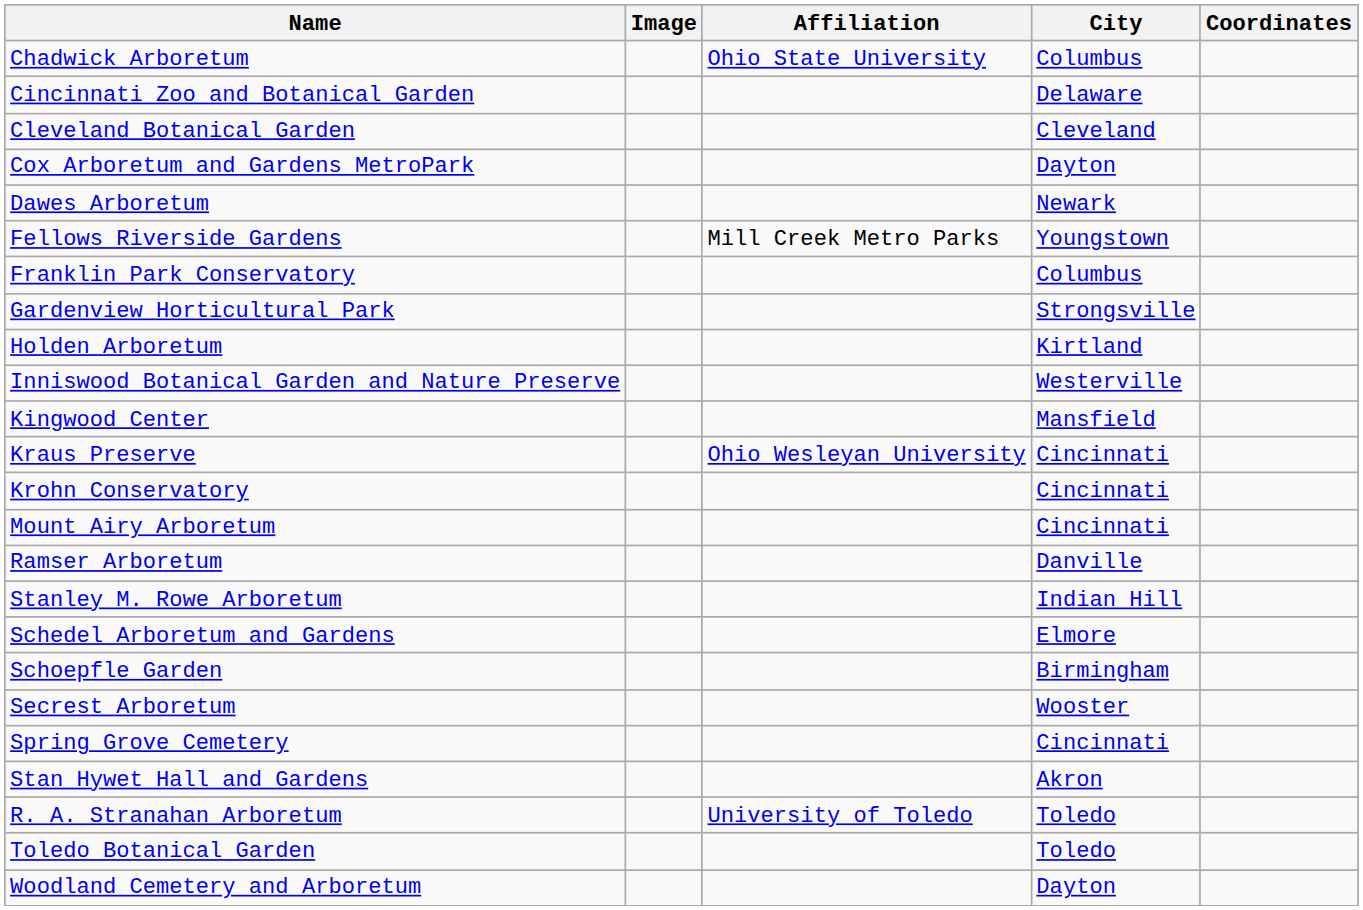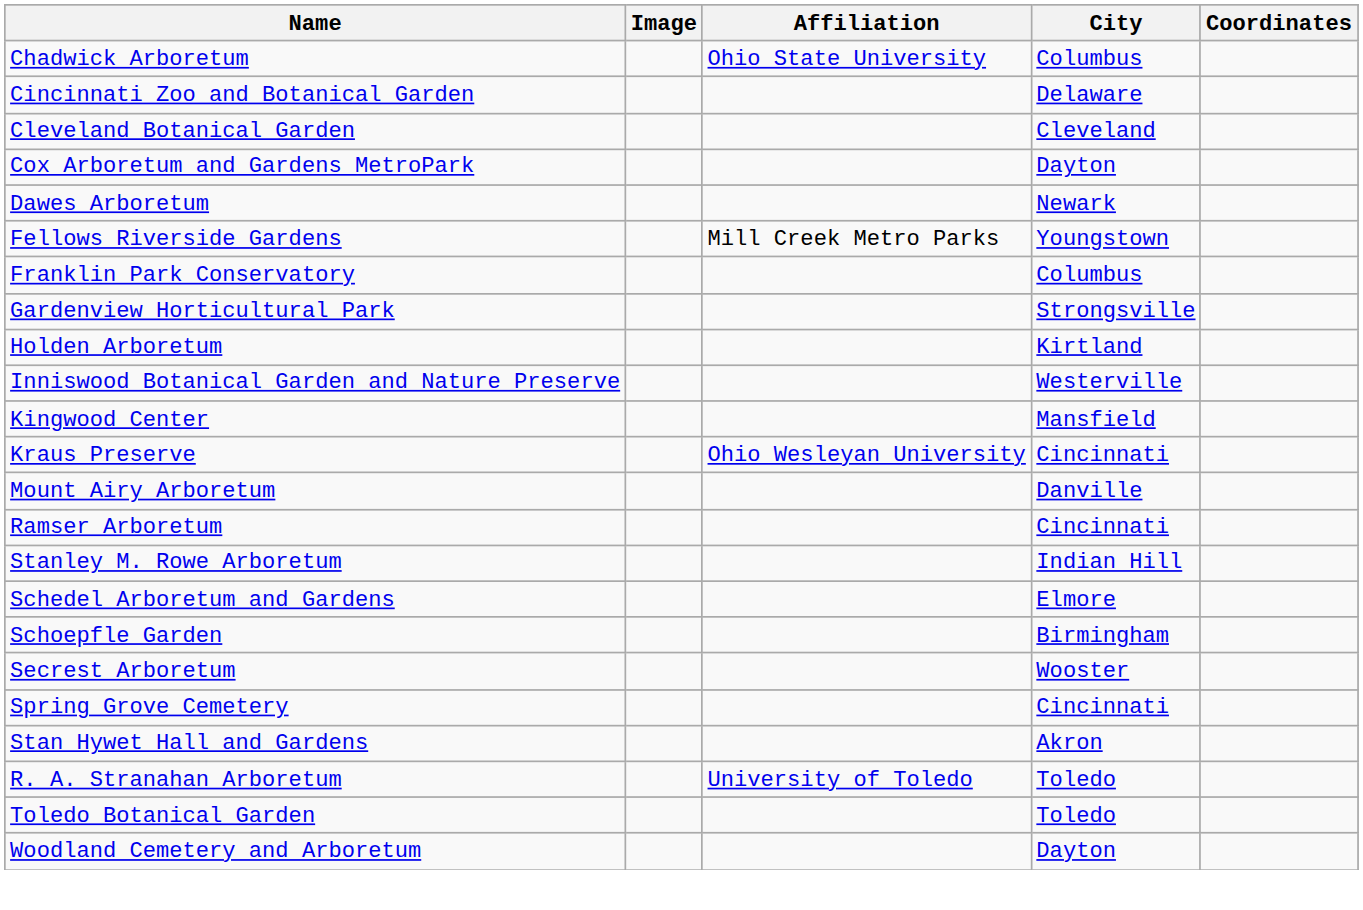 <table class="sortable wikitable">
 <tr>
 <th scope="col">Name</th>
 <th scope="col">Image</th>
 <th scope="col">Affiliation</th>
 <th scope="col">City</th>
 <th scope="col">Coordinates</th>
 </tr>
 <tr>
 <td><a href='#'>Chadwick Arboretum</a></td>
 <td></td>
 <td><a href='#'>Ohio State University</a></td>
 <td><a href='#'>Columbus</a></td>
 <td></td>
 </tr>
 <tr>
 <td><a href='#'>Cincinnati Zoo and Botanical Garden</a></td>
 <td></td>
 <td></td>
 <td><a href='#'>Delaware</a></td>
 <td></td>
 </tr>
 <tr>
 <td><a href='#'>Cleveland Botanical Garden</a></td>
 <td></td>
 <td></td>
 <td><a href='#'>Cleveland</a></td>
 <td></td>
 </tr>
 <tr>
 <td><a href='#'>Cox Arboretum and Gardens MetroPark</a></td>
 <td></td>
 <td></td>
 <td><a href='#'>Dayton</a></td>
 <td></td>
 </tr>
 <tr>
 <td><a href='#'>Dawes Arboretum</a></td>
 <td></td>
 <td></td>
 <td><a href='#'>Newark</a></td>
 <td></td>
 </tr>
 <tr>
 <td><a href='#'>Fellows Riverside Gardens</a></td>
 <td></td>
 <td>Mill Creek Metro Parks</td>
 <td><a href='#'>Youngstown</a></td>
 <td></td>
 </tr>
 <tr>
 <td><a href='#'>Franklin Park Conservatory</a></td>
 <td></td>
 <td></td>
 <td><a href='#'>Columbus</a></td>
 <td></td>
 </tr>
 <tr>
 <td><a href='#'>Gardenview Horticultural Park</a></td>
 <td></td>
 <td></td>
 <td><a href='#'>Strongsville</a></td>
 <td></td>
 </tr>
 <tr>
 <td><a href='#'>Holden Arboretum</a></td>
 <td></td>
 <td></td>
 <td><a href='#'>Kirtland</a></td>
 <td></td>
 </tr>
 <tr>
 <td><a href='#'>Inniswood Botanical Garden and Nature Preserve</a></td>
 <td></td>
 <td></td>
 <td><a href='#'>Westerville</a></td>
 <td></td>
 </tr>
 <tr>
 <td><a href='#'>Kingwood Center</a></td>
 <td></td>
 <td></td>
 <td><a href='#'>Mansfield</a></td>
 <td></td>
 </tr>
 <tr>
 <td><a href='#'>Kraus Preserve</a></td>
 <td></td>
 <td><a href='#'>Ohio Wesleyan University</a></td>
 <td><a href='#'>Cincinnati</a></td>
 <td></td>
 </tr>
 <tr>
-<td><a href='#'>Krohn Conservatory</a></td>
-<td></td>
-<td></td>
-<td><a href='#'>Cincinnati</a></td>
-<td></td>
-</tr>
-<tr>
 <td><a href='#'>Mount Airy Arboretum</a></td>
 <td></td>
 <td></td>
-<td><a href='#'>Cincinnati</a></td>
+<td><a href='#'>Danville</a></td>
 <td></td>
 </tr>
 <tr>
 <td><a href='#'>Ramser Arboretum</a></td>
 <td></td>
 <td></td>
-<td><a href='#'>Danville</a></td>
+<td><a href='#'>Cincinnati</a></td>
 <td></td>
 </tr>
 <tr>
 <td><a href='#'>Stanley M. Rowe Arboretum</a></td>
 <td></td>
 <td></td>
 <td><a href='#'>Indian Hill</a></td>
 <td></td>
 </tr>
 <tr>
 <td><a href='#'>Schedel Arboretum and Gardens</a></td>
 <td></td>
 <td></td>
 <td><a href='#'>Elmore</a></td>
 <td></td>
 </tr>
 <tr>
 <td><a href='#'>Schoepfle Garden</a></td>
 <td></td>
 <td></td>
 <td><a href='#'>Birmingham</a></td>
 <td></td>
 </tr>
 <tr>
 <td><a href='#'>Secrest Arboretum</a></td>
 <td></td>
 <td></td>
 <td><a href='#'>Wooster</a></td>
 <td></td>
 </tr>
 <tr>
 <td><a href='#'>Spring Grove Cemetery</a></td>
 <td></td>
 <td></td>
 <td><a href='#'>Cincinnati</a></td>
 <td></td>
 </tr>
 <tr>
 <td><a href='#'>Stan Hywet Hall and Gardens</a></td>
 <td></td>
 <td></td>
 <td><a href='#'>Akron</a></td>
 <td></td>
 </tr>
 <tr>
 <td><a href='#'>R. A. Stranahan Arboretum</a></td>
 <td></td>
 <td><a href='#'>University of Toledo</a></td>
 <td><a href='#'>Toledo</a></td>
 <td></td>
 </tr>
 <tr>
 <td><a href='#'>Toledo Botanical Garden</a></td>
 <td></td>
 <td></td>
 <td><a href='#'>Toledo</a></td>
 <td></td>
 </tr>
 <tr>
 <td><a href='#'>Woodland Cemetery and Arboretum</a></td>
 <td></td>
 <td></td>
 <td><a href='#'>Dayton</a></td>
 <td></td>
 </tr>
 </table>
